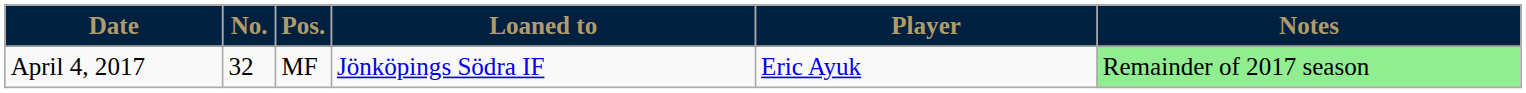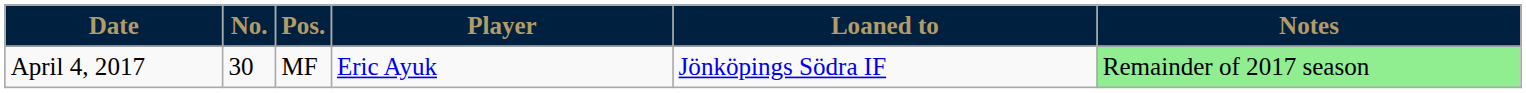 <table class="wikitable" style="text-align:left; font-size:95%;">
 <tr>
 <th style="background:#002040; color:#B19B69; text-align:center; width:125px;">Date</th>
 <th style="background:#002040; color:#B19B69; text-align:center; width:25px;">No.</th>
 <th style="background:#002040; color:#B19B69; text-align:center; width:5px;">Pos.</th>
+<th style="background:#002040; color:#B19B69; text-align:center; width:200px;">Player</th>
 <th style="background:#002040; color:#B19B69; text-align:center; width:250px;">Loaned to</th>
-<th style="background:#002040; color:#B19B69; text-align:center; width:200px;">Player</th>
 <th style="background:#002040; color:#B19B69; text-align:center; width:250px;">Notes</th>
 </tr>
 <tr>
 <td>April 4, 2017</td>
-<td>32</td>
+<td>30</td>
 <td>MF</td>
+<td> <a href='#'>Eric Ayuk</a></td>
 <td> <a href='#'>Jönköpings Södra IF</a></td>
-<td> <a href='#'>Eric Ayuk</a></td>
 <td style="background: lightgreen;">Remainder of 2017 season</td>
 </tr>
 </table>
